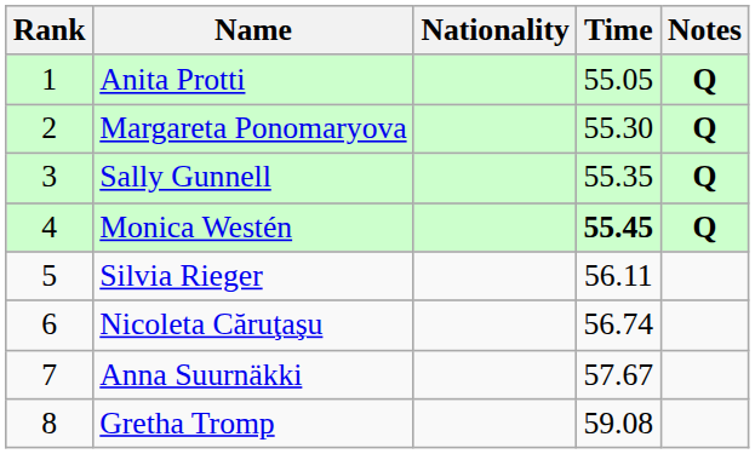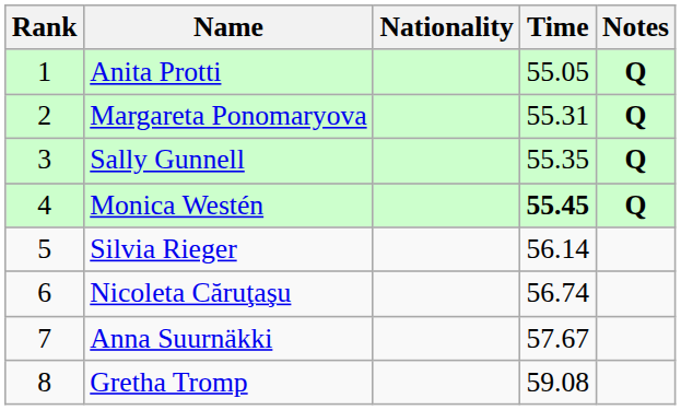 <table class="wikitable sortable" style="text-align:center">
 <tr>
 <th>Rank</th>
 <th>Name</th>
 <th>Nationality</th>
 <th>Time</th>
 <th>Notes</th>
 </tr>
 <tr bgcolor=ccffcc>
 <td>1</td>
 <td align=left><a href='#'>Anita Protti</a></td>
 <td align=left></td>
 <td>55.05</td>
 <td><strong>Q</strong></td>
 </tr>
 <tr bgcolor=ccffcc>
 <td>2</td>
 <td align=left><a href='#'>Margareta Ponomaryova</a></td>
 <td align=left></td>
-<td>55.30</td>
+<td>55.31</td>
 <td><strong>Q</strong></td>
 </tr>
 <tr bgcolor=ccffcc>
 <td>3</td>
 <td align=left><a href='#'>Sally Gunnell</a></td>
 <td align=left></td>
 <td>55.35</td>
 <td><strong>Q</strong></td>
 </tr>
 <tr bgcolor=ccffcc>
 <td>4</td>
 <td align=left><a href='#'>Monica Westén</a></td>
 <td align=left></td>
 <td><strong>55.45</strong></td>
 <td><strong>Q</strong></td>
 </tr>
 <tr>
 <td>5</td>
 <td align=left><a href='#'>Silvia Rieger</a></td>
 <td align=left></td>
-<td>56.11</td>
+<td>56.14</td>
 <td></td>
 </tr>
 <tr>
 <td>6</td>
 <td align=left><a href='#'>Nicoleta Căruţaşu</a></td>
 <td align=left></td>
 <td>56.74</td>
 <td></td>
 </tr>
 <tr>
 <td>7</td>
 <td align=left><a href='#'>Anna Suurnäkki</a></td>
 <td align=left></td>
 <td>57.67</td>
 <td></td>
 </tr>
 <tr>
 <td>8</td>
 <td align=left><a href='#'>Gretha Tromp</a></td>
 <td align=left></td>
 <td>59.08</td>
 <td></td>
 </tr>
 </table>
